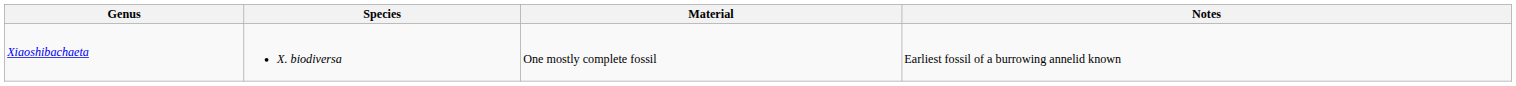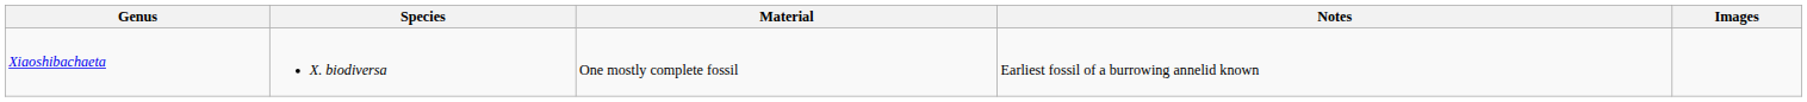 <table class="wikitable" style="margin:auto;width:100%;">
 <tr>
 <th>Genus</th>
 <th>Species</th>
 <th>Material</th>
 <th>Notes</th>
+<th>Images</th>
 </tr>
 <tr>
 <td><em><a href='#'>Xiaoshibachaeta</a></em></td>
 <td><br><ul><li><em>X. biodiversa</em></li></ul></td>
 <td><br>One mostly complete fossil</td>
 <td><br>Earliest fossil of a burrowing annelid known</td>
+<td></td>
 </tr>
 </table>
